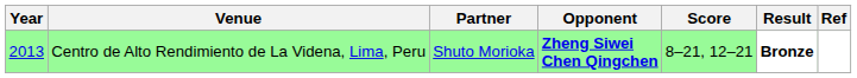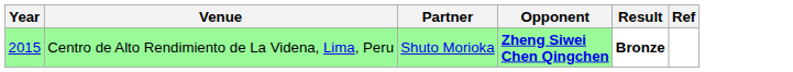 <table class="sortable wikitable" style="font-size: 90%;">
 <tr>
 <th>Year</th>
 <th>Venue</th>
 <th>Partner</th>
 <th>Opponent</th>
-<th>Score</th>
 <th>Result</th>
 <th>Ref</th>
 </tr>
 <tr style="background:#98FB98">
-<td align="center"><a href='#'>2013</a></td>
+<td align="center"><a href='#'>2015</a></td>
 <td align="left">Centro de Alto Rendimiento de La Videna, <a href='#'>Lima</a>, Peru</td>
 <td align="left"> <a href='#'>Shuto Morioka</a></td>
 <td align="left"><strong> <a href='#'>Zheng Siwei</a><br> <a href='#'>Chen Qingchen</a></strong></td>
-<td align="left">8–21, 12–21</td>
 <td style="text-align:left; background:white"> <strong>Bronze</strong></td>
 <td style="text-align:center; background:white"></td>
 </tr>
 </table>
